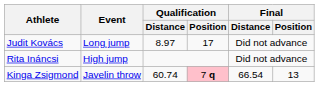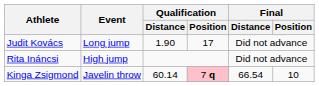 <table class="wikitable" style="font-size:90%">
 <tr>
 <th rowspan="2">Athlete</th>
 <th rowspan="2">Event</th>
 <th colspan="2">Qualification</th>
 <th colspan="2">Final</th>
 </tr>
 <tr style="font-size:95%">
 <th>Distance</th>
 <th>Position</th>
 <th>Distance</th>
 <th>Position</th>
 </tr>
 <tr align=center>
 <td align=left><a href='#'>Judit Kovács</a></td>
 <td align=left><a href='#'>Long jump</a></td>
-<td>8.97</td>
+<td>1.90</td>
 <td>17</td>
 <td colspan=2>Did not advance</td>
 </tr>
 <tr align=center>
 <td align=left><a href='#'>Rita Ináncsi</a></td>
 <td align=left><a href='#'>High jump</a></td>
 <td colspan=2></td>
 <td colspan=2>Did not advance</td>
 </tr>
 <tr align=center>
 <td align=left><a href='#'>Kinga Zsigmond</a></td>
 <td align=left><a href='#'>Javelin throw</a></td>
-<td>60.74</td>
+<td>60.14</td>
 <td style="background: pink;">7 <strong>q</strong></td>
 <td>66.54</td>
-<td>13</td>
+<td>10</td>
 </tr>
 </table>
